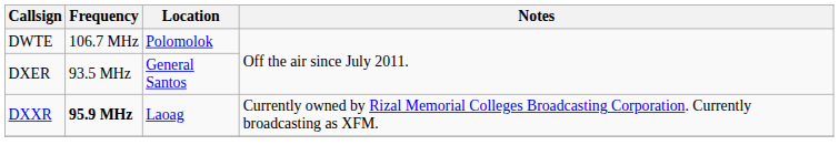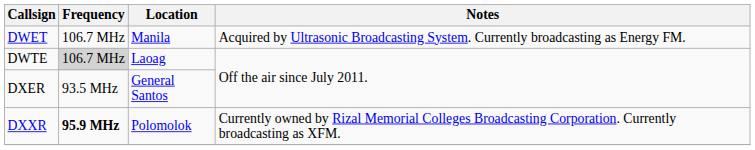 <table class="wikitable">
 <tr>
 <th>Callsign</th>
 <th>Frequency</th>
 <th>Location</th>
 <th>Notes</th>
 </tr>
 <tr>
+<td><a href='#'>DWET</a></td>
+<td>106.7 MHz</td>
+<td><a href='#'>Manila</a></td>
+<td>Acquired by <a href='#'>Ultrasonic Broadcasting System</a>. Currently broadcasting as Energy FM.</td>
+</tr>
+<tr>
 <td>DWTE</td>
-<td>106.7 MHz</td>
-<td><a href='#'>Polomolok</a></td>
+<td style="background: lightgrey;">106.7 MHz</td>
+<td><a href='#'>Laoag</a></td>
 <td rowspan="2">Off the air since July 2011.</td>
 </tr>
 <tr>
 <td>DXER</td>
 <td>93.5 MHz</td>
 <td><a href='#'>General Santos</a></td>
 </tr>
 <tr>
 <td><a href='#'>DXXR</a></td>
 <td><strong>95.9 MHz</strong></td>
-<td><a href='#'>Laoag</a></td>
+<td><a href='#'>Polomolok</a></td>
 <td>Currently owned by <a href='#'>Rizal Memorial Colleges Broadcasting Corporation</a>. Currently broadcasting as XFM.</td>
 </tr>
 <tr>
 </tr>
 </table>
